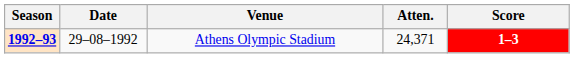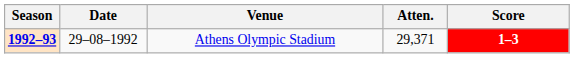 <table class="wikitable" style="text-align: center; font-size: 12px">
 <tr bgcolor=#f5f5f5>
 <th>Season</th>
 <th width="70">Date</th>
 <th width="200">Venue</th>
 <th width="50">Atten.</th>
 <th width="100">Score</th>
 </tr>
 <tr>
 <td bgcolor=#ffe4c4><strong><a href='#'>1992–93</a></strong></td>
 <td>29–08–1992</td>
 <td><a href='#'>Athens Olympic Stadium</a></td>
-<td>24,371</td>
+<td>29,371</td>
 <td style="color:white;background:#ff0000"><strong>1–3</strong></td>
 </tr>
 </table>
